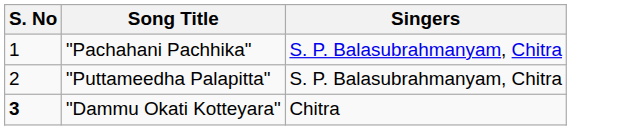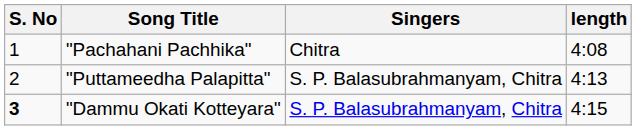 <table class="wikitable">
 <tr>
 <th>S. No</th>
 <th>Song Title</th>
 <th>Singers</th>
+<th>length</th>
 </tr>
 <tr>
 <td>1</td>
 <td>"Pachahani Pachhika"</td>
-<td><a href='#'>S. P. Balasubrahmanyam</a>, <a href='#'>Chitra</a></td>
+<td>Chitra</td>
+<td>4:08</td>
 </tr>
 <tr>
 <td>2</td>
 <td>"Puttameedha Palapitta"</td>
 <td>S. P. Balasubrahmanyam, Chitra</td>
+<td>4:13</td>
 </tr>
 <tr>
 <td><strong>3</strong></td>
 <td>"Dammu Okati Kotteyara"</td>
-<td>Chitra</td>
+<td><a href='#'>S. P. Balasubrahmanyam</a>, <a href='#'>Chitra</a></td>
+<td>4:15</td>
 </tr>
 </table>
